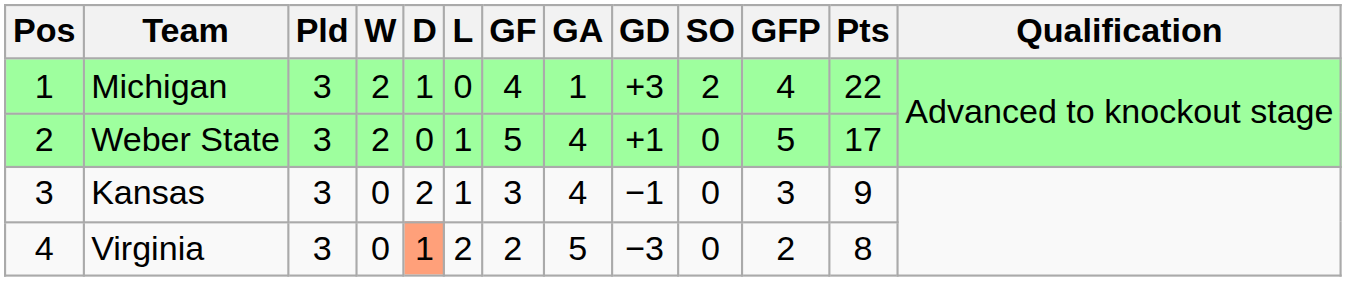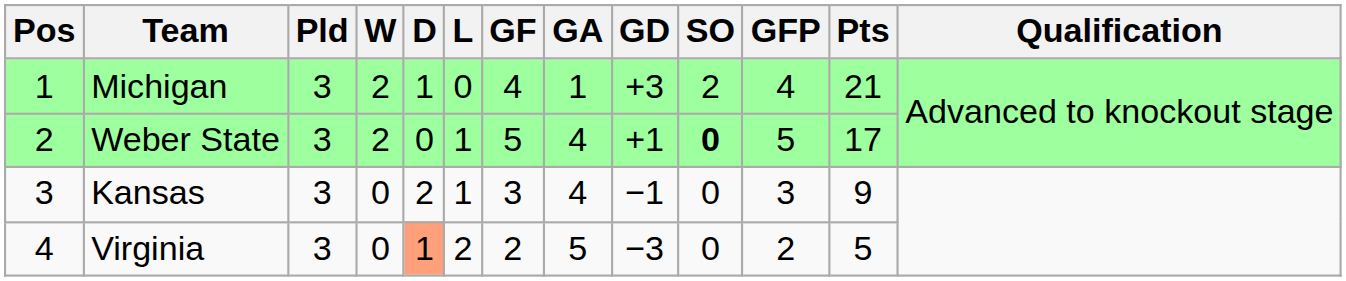 <table class="wikitable" style="text-align:center">
 <tr>
 <th>Pos</th>
 <th>Team</th>
 <th>Pld</th>
 <th>W</th>
 <th>D</th>
 <th>L</th>
 <th>GF</th>
 <th>GA</th>
 <th>GD</th>
 <th>SO</th>
 <th>GFP</th>
 <th>Pts</th>
 <th>Qualification</th>
 </tr>
 <tr bgcolor="#9eff9e">
 <td>1</td>
 <td style="text-align:left">Michigan</td>
 <td>3</td>
 <td>2</td>
 <td>1</td>
 <td>0</td>
 <td>4</td>
 <td>1</td>
 <td>+3</td>
 <td>2</td>
 <td>4</td>
-<td>22</td>
+<td>21</td>
 <td rowspan="2">Advanced to knockout stage</td>
 </tr>
 <tr bgcolor="#9eff9e">
 <td>2</td>
 <td style="text-align:left">Weber State</td>
 <td>3</td>
 <td>2</td>
 <td>0</td>
 <td>1</td>
 <td>5</td>
 <td>4</td>
 <td>+1</td>
-<td>0</td>
+<td><strong>0</strong></td>
 <td>5</td>
 <td>17</td>
 </tr>
 <tr>
 <td>3</td>
 <td style="text-align:left">Kansas</td>
 <td>3</td>
 <td>0</td>
 <td>2</td>
 <td>1</td>
 <td>3</td>
 <td>4</td>
 <td>−1</td>
 <td>0</td>
 <td>3</td>
 <td>9</td>
 <td rowspan="2"></td>
 </tr>
 <tr>
 <td>4</td>
 <td style="text-align:left">Virginia</td>
 <td>3</td>
 <td>0</td>
 <td style="background: lightsalmon;">1</td>
 <td>2</td>
 <td>2</td>
 <td>5</td>
 <td>−3</td>
 <td>0</td>
 <td>2</td>
-<td>8</td>
+<td>5</td>
 </tr>
 </table>
